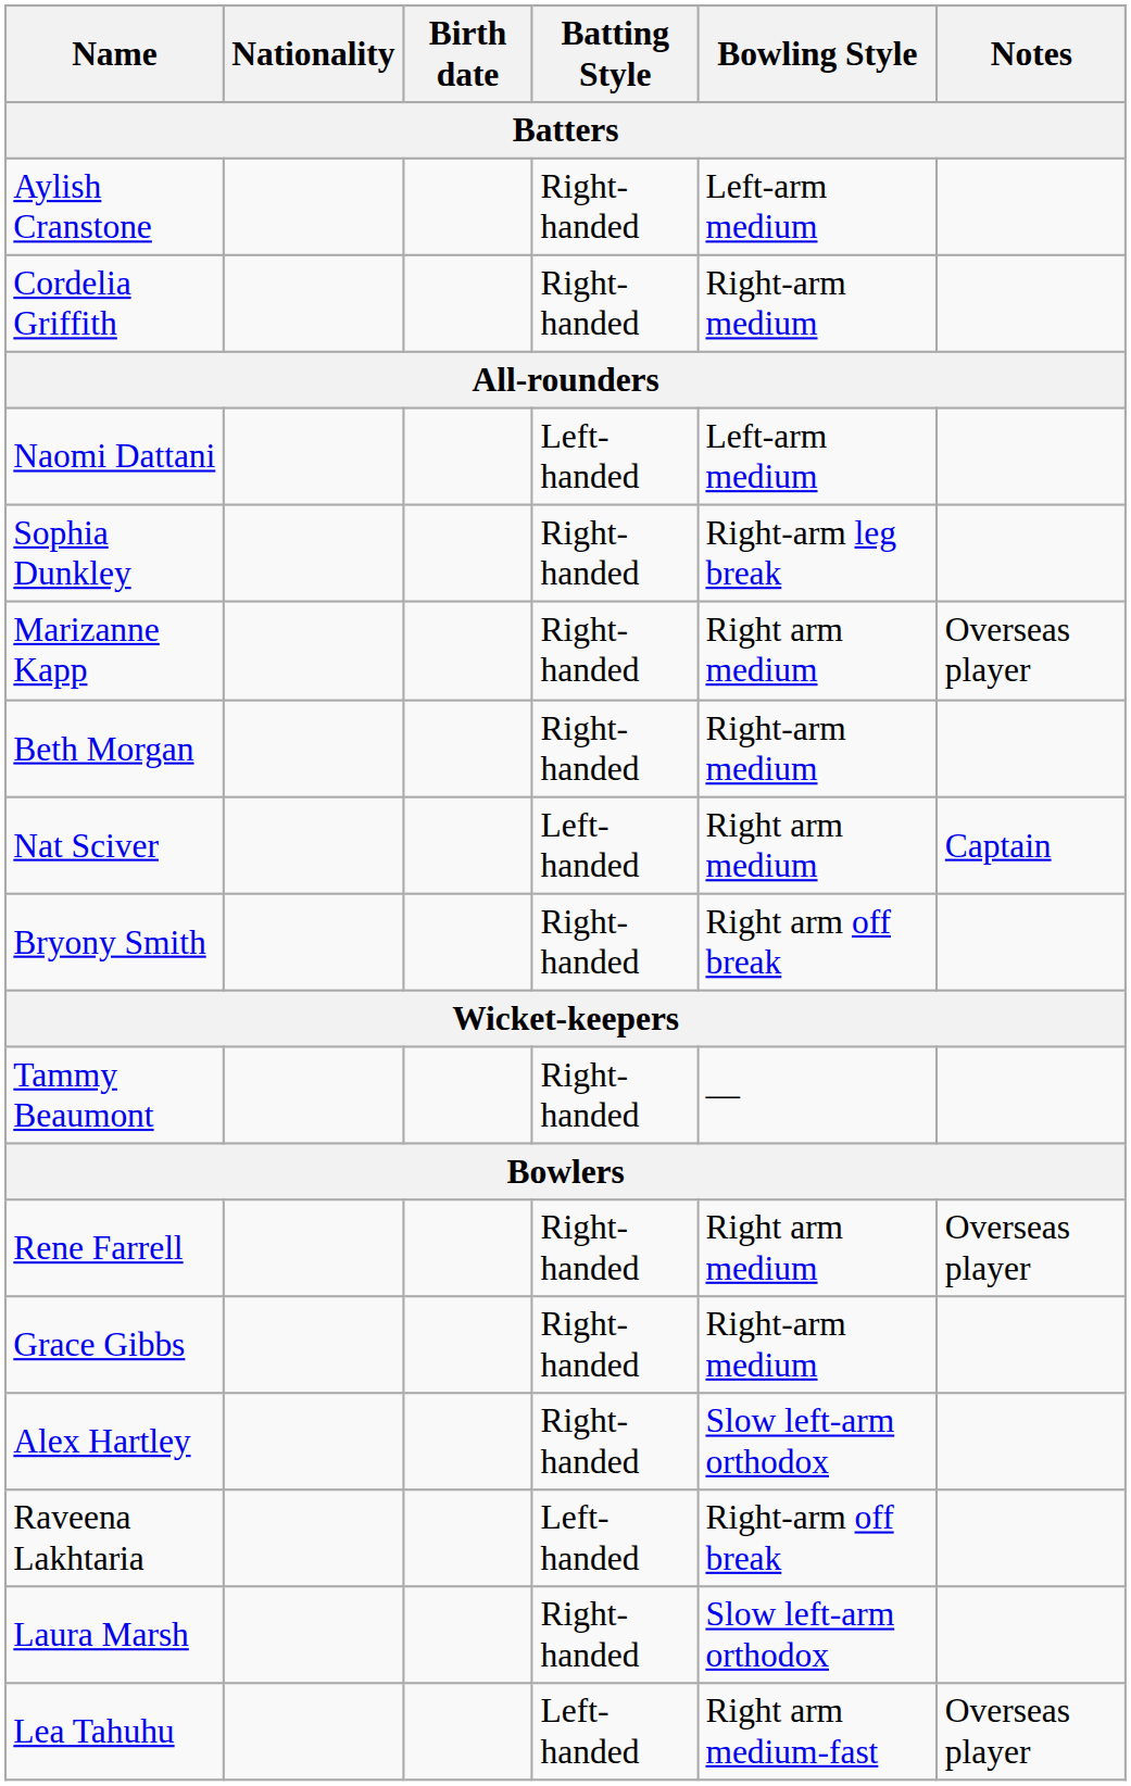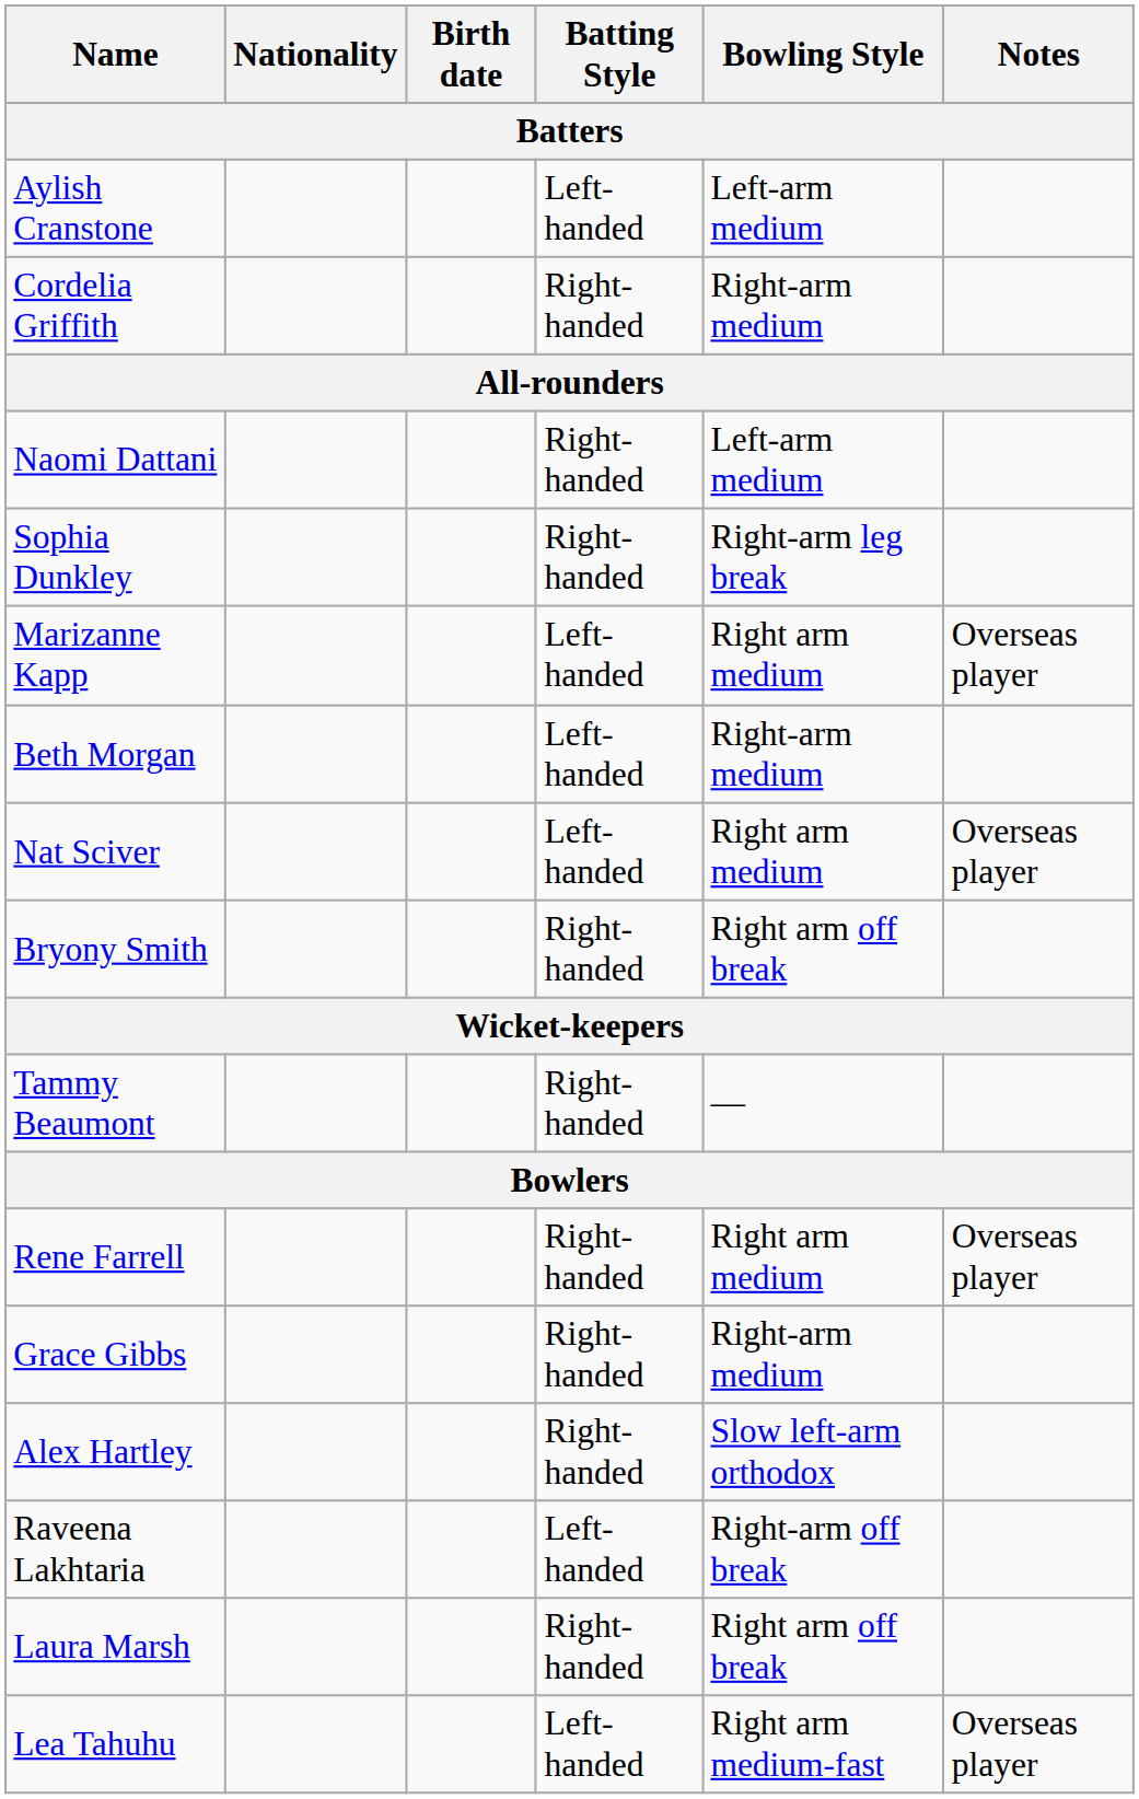 <table class="wikitable"  style="font-size:95%; width:80%;">
 <tr>
 <th>Name</th>
 <th>Nationality</th>
 <th>Birth date</th>
 <th>Batting Style</th>
 <th>Bowling Style</th>
 <th>Notes</th>
 </tr>
 <tr>
 <th colspan="7">Batters</th>
 </tr>
 <tr>
 <td><a href='#'>Aylish Cranstone</a></td>
 <td></td>
 <td></td>
-<td>Right-handed</td>
+<td>Left-handed</td>
 <td>Left-arm <a href='#'>medium</a></td>
 <td></td>
 </tr>
 <tr>
 <td><a href='#'>Cordelia Griffith</a></td>
 <td></td>
 <td></td>
 <td>Right-handed</td>
 <td>Right-arm <a href='#'>medium</a></td>
 <td></td>
 </tr>
 <tr>
 <th colspan="7">All-rounders</th>
 </tr>
 <tr>
 <td><a href='#'>Naomi Dattani</a></td>
 <td></td>
 <td></td>
-<td>Left-handed</td>
+<td>Right-handed</td>
 <td>Left-arm <a href='#'>medium</a></td>
 <td></td>
 </tr>
 <tr>
 <td><a href='#'>Sophia Dunkley</a></td>
 <td></td>
 <td></td>
 <td>Right-handed</td>
 <td>Right-arm <a href='#'>leg break</a></td>
 <td></td>
 </tr>
 <tr>
 <td><a href='#'>Marizanne Kapp</a></td>
 <td></td>
 <td></td>
-<td>Right-handed</td>
+<td>Left-handed</td>
 <td>Right arm <a href='#'>medium</a></td>
 <td>Overseas player</td>
 </tr>
 <tr>
 <td><a href='#'>Beth Morgan</a></td>
 <td></td>
 <td></td>
-<td>Right-handed</td>
+<td>Left-handed</td>
 <td>Right-arm <a href='#'>medium</a></td>
 <td></td>
 </tr>
 <tr>
 <td><a href='#'>Nat Sciver</a></td>
 <td></td>
 <td></td>
 <td>Left-handed</td>
 <td>Right arm <a href='#'>medium</a></td>
-<td><a href='#'>Captain</a></td>
+<td>Overseas player</td>
 </tr>
 <tr>
 <td><a href='#'>Bryony Smith</a></td>
 <td></td>
 <td></td>
 <td>Right-handed</td>
 <td>Right arm <a href='#'>off break</a></td>
 <td></td>
 </tr>
 <tr>
 <th colspan="7">Wicket-keepers</th>
 </tr>
 <tr>
 <td><a href='#'>Tammy Beaumont</a></td>
 <td></td>
 <td></td>
 <td>Right-handed</td>
 <td>—</td>
 <td></td>
 </tr>
 <tr>
 <th colspan="7">Bowlers</th>
 </tr>
 <tr>
 <td><a href='#'>Rene Farrell</a></td>
 <td></td>
 <td></td>
 <td>Right-handed</td>
 <td>Right arm <a href='#'>medium</a></td>
 <td>Overseas player</td>
 </tr>
 <tr>
 <td><a href='#'>Grace Gibbs</a></td>
 <td></td>
 <td></td>
 <td>Right-handed</td>
 <td>Right-arm <a href='#'>medium</a></td>
 <td></td>
 </tr>
 <tr>
 <td><a href='#'>Alex Hartley</a></td>
 <td></td>
 <td></td>
 <td>Right-handed</td>
 <td><a href='#'>Slow left-arm orthodox</a></td>
 <td></td>
 </tr>
 <tr>
 <td>Raveena Lakhtaria</td>
 <td></td>
 <td></td>
 <td>Left-handed</td>
 <td>Right-arm <a href='#'>off break</a></td>
 <td></td>
 </tr>
 <tr>
 <td><a href='#'>Laura Marsh</a></td>
 <td></td>
 <td></td>
 <td>Right-handed</td>
-<td><a href='#'>Slow left-arm orthodox</a></td>
+<td>Right arm <a href='#'>off break</a></td>
 <td></td>
 </tr>
 <tr>
 <td><a href='#'>Lea Tahuhu</a></td>
 <td></td>
 <td></td>
 <td>Left-handed</td>
 <td>Right arm <a href='#'>medium-fast</a></td>
 <td>Overseas player</td>
 </tr>
 </table>
